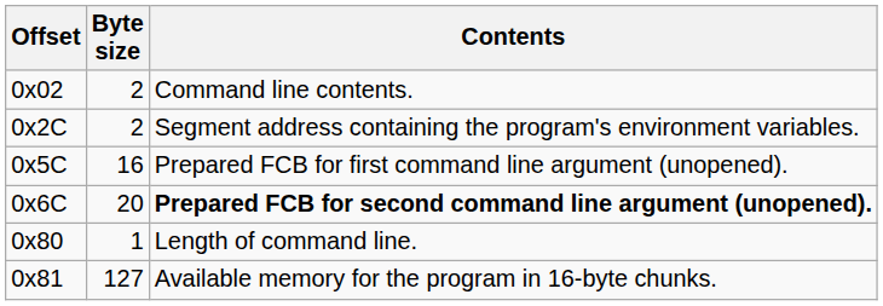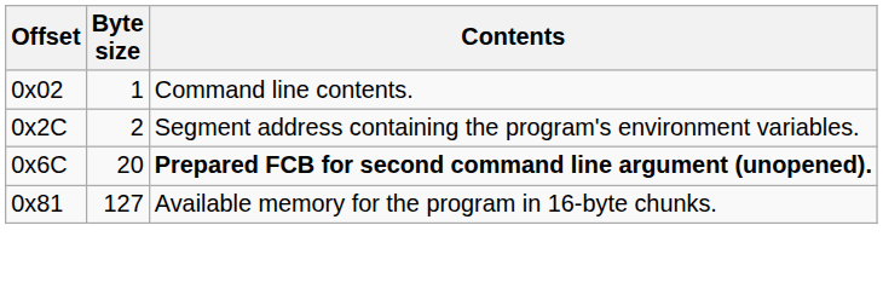 <table class="wikitable">
 <tr>
 <th>Offset</th>
 <th>Byte<br>size</th>
 <th>Contents</th>
 </tr>
 <tr>
 <td>0x02</td>
-<td align=right>2</td>
+<td align=right>1</td>
 <td>Command line contents.</td>
 </tr>
 <tr>
 <td>0x2C</td>
 <td align=right>2</td>
 <td>Segment address containing the program's environment variables.</td>
 </tr>
 <tr>
-<td>0x5C</td>
-<td align=right>16</td>
-<td>Prepared FCB for first command line argument (unopened).</td>
-</tr>
-<tr>
 <td>0x6C</td>
 <td align=right>20</td>
 <td><strong>Prepared FCB for second command line argument (unopened).</strong></td>
-</tr>
-<tr>
-<td>0x80</td>
-<td align=right>1</td>
-<td>Length of command line.</td>
 </tr>
 <tr>
 <td>0x81</td>
 <td align=right>127</td>
 <td>Available memory for the program in 16-byte chunks.</td>
 </tr>
 </table>
